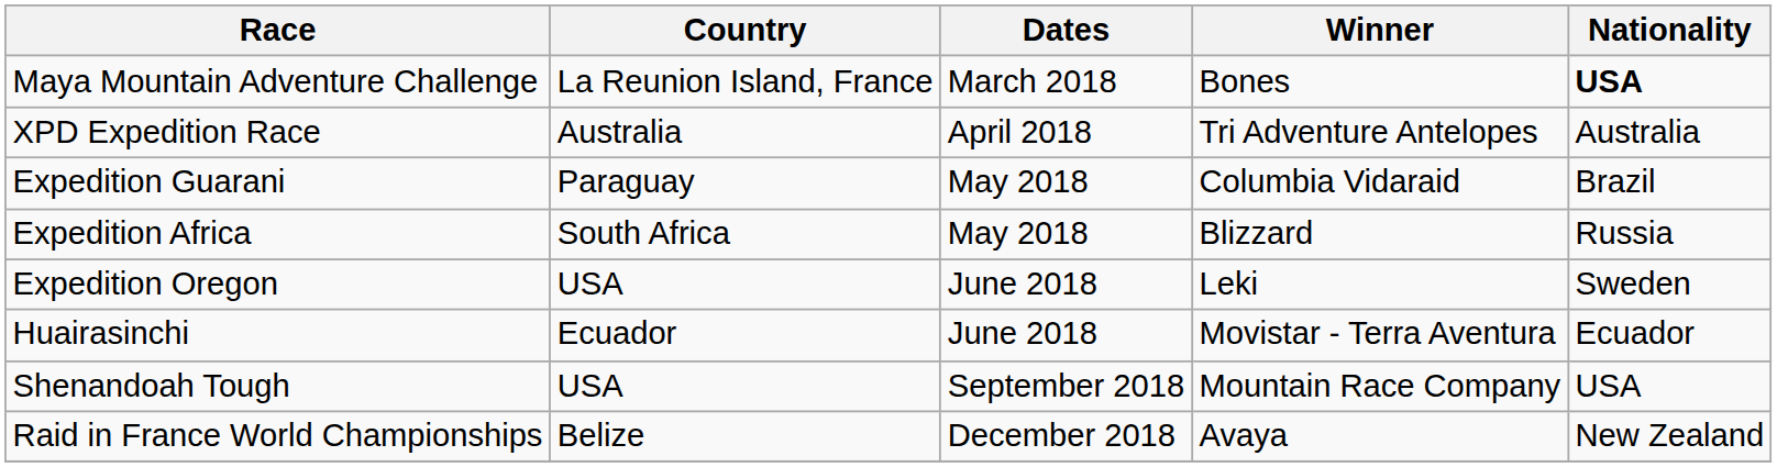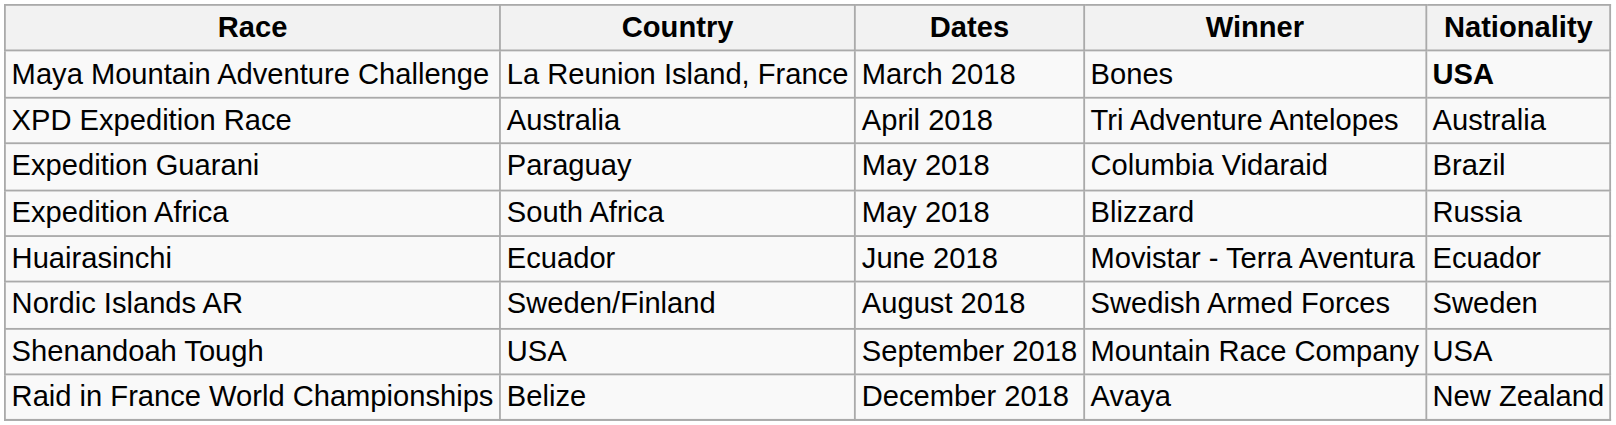 <table class="wikitable sortable">
 <tr>
 <th>Race</th>
 <th>Country</th>
 <th>Dates</th>
 <th>Winner</th>
 <th>Nationality</th>
 </tr>
 <tr>
 <td>Maya Mountain Adventure Challenge</td>
 <td>La Reunion Island, France</td>
 <td>March 2018</td>
 <td>Bones</td>
 <td><strong>USA</strong></td>
 </tr>
 <tr>
 <td>XPD Expedition Race</td>
 <td>Australia</td>
 <td>April 2018</td>
 <td>Tri Adventure Antelopes</td>
 <td>Australia</td>
 </tr>
 <tr>
 <td>Expedition Guarani</td>
 <td>Paraguay</td>
 <td>May 2018</td>
 <td>Columbia Vidaraid</td>
 <td>Brazil</td>
 </tr>
 <tr>
 <td>Expedition Africa</td>
 <td>South Africa</td>
 <td>May 2018</td>
 <td>Blizzard</td>
 <td>Russia</td>
 </tr>
 <tr>
-<td>Expedition Oregon</td>
-<td>USA</td>
-<td>June 2018</td>
-<td>Leki</td>
-<td>Sweden</td>
-</tr>
-<tr>
 <td>Huairasinchi</td>
 <td>Ecuador</td>
 <td>June 2018</td>
 <td>Movistar - Terra Aventura</td>
 <td>Ecuador</td>
+</tr>
+<tr>
+<td>Nordic Islands AR</td>
+<td>Sweden/Finland</td>
+<td>August 2018</td>
+<td>Swedish Armed Forces</td>
+<td>Sweden</td>
 </tr>
 <tr>
 <td>Shenandoah Tough</td>
 <td>USA</td>
 <td>September 2018</td>
 <td>Mountain Race Company</td>
 <td>USA</td>
 </tr>
 <tr>
 <td>Raid in France World Championships</td>
 <td>Belize</td>
 <td>December 2018</td>
 <td>Avaya</td>
 <td>New Zealand</td>
 </tr>
 <tr>
 </tr>
 </table>
